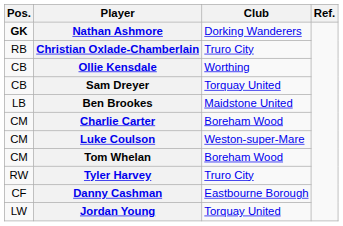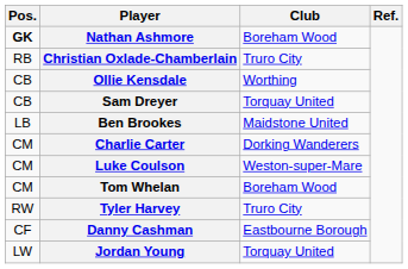 <table class="wikitable plainrowheaders" style="text-align: left">
 <tr>
 <th scope="col">Pos.</th>
 <th scope="col">Player</th>
 <th scope="col">Club</th>
 <th>Ref.</th>
 </tr>
 <tr>
 <td style="text-align:center"><strong>GK</strong></td>
 <th scope="row"> <a href='#'>Nathan Ashmore</a></th>
-<td><a href='#'>Dorking Wanderers</a></td>
+<td><a href='#'>Boreham Wood</a></td>
 <td rowspan="11"></td>
 </tr>
 <tr>
 <td style="text-align:center">RB</td>
 <th scope="row"> <a href='#'>Christian Oxlade-Chamberlain</a></th>
 <td><a href='#'>Truro City</a></td>
 </tr>
 <tr>
 <td style="text-align:center">CB</td>
 <th scope="row"> <a href='#'>Ollie Kensdale</a></th>
 <td><a href='#'>Worthing</a></td>
 </tr>
 <tr>
 <td style="text-align:center">CB</td>
 <th scope="row"> Sam Dreyer</th>
 <td><a href='#'>Torquay United</a></td>
 </tr>
 <tr>
 <td style="text-align:center">LB</td>
 <th scope="row"> Ben Brookes</th>
 <td><a href='#'>Maidstone United</a></td>
 </tr>
 <tr>
 <td style="text-align:center">CM</td>
 <th scope="row"> <a href='#'>Charlie Carter</a></th>
-<td><a href='#'>Boreham Wood</a></td>
+<td><a href='#'>Dorking Wanderers</a></td>
 </tr>
 <tr>
 <td style="text-align:center">CM</td>
 <th scope="row"> <a href='#'>Luke Coulson</a></th>
 <td><a href='#'>Weston-super-Mare</a></td>
 </tr>
 <tr>
 <td style="text-align:center">CM</td>
 <th scope="row"> Tom Whelan</th>
 <td><a href='#'>Boreham Wood</a></td>
 </tr>
 <tr>
 <td style="text-align:center">RW</td>
 <th scope="row"> <a href='#'>Tyler Harvey</a></th>
 <td><a href='#'>Truro City</a></td>
 </tr>
 <tr>
 <td style="text-align:center">CF</td>
 <th scope="row"> <a href='#'>Danny Cashman</a></th>
 <td><a href='#'>Eastbourne Borough</a></td>
 </tr>
 <tr>
 <td style="text-align:center">LW</td>
 <th scope="row"> <a href='#'>Jordan Young</a></th>
 <td><a href='#'>Torquay United</a></td>
 </tr>
 </table>
